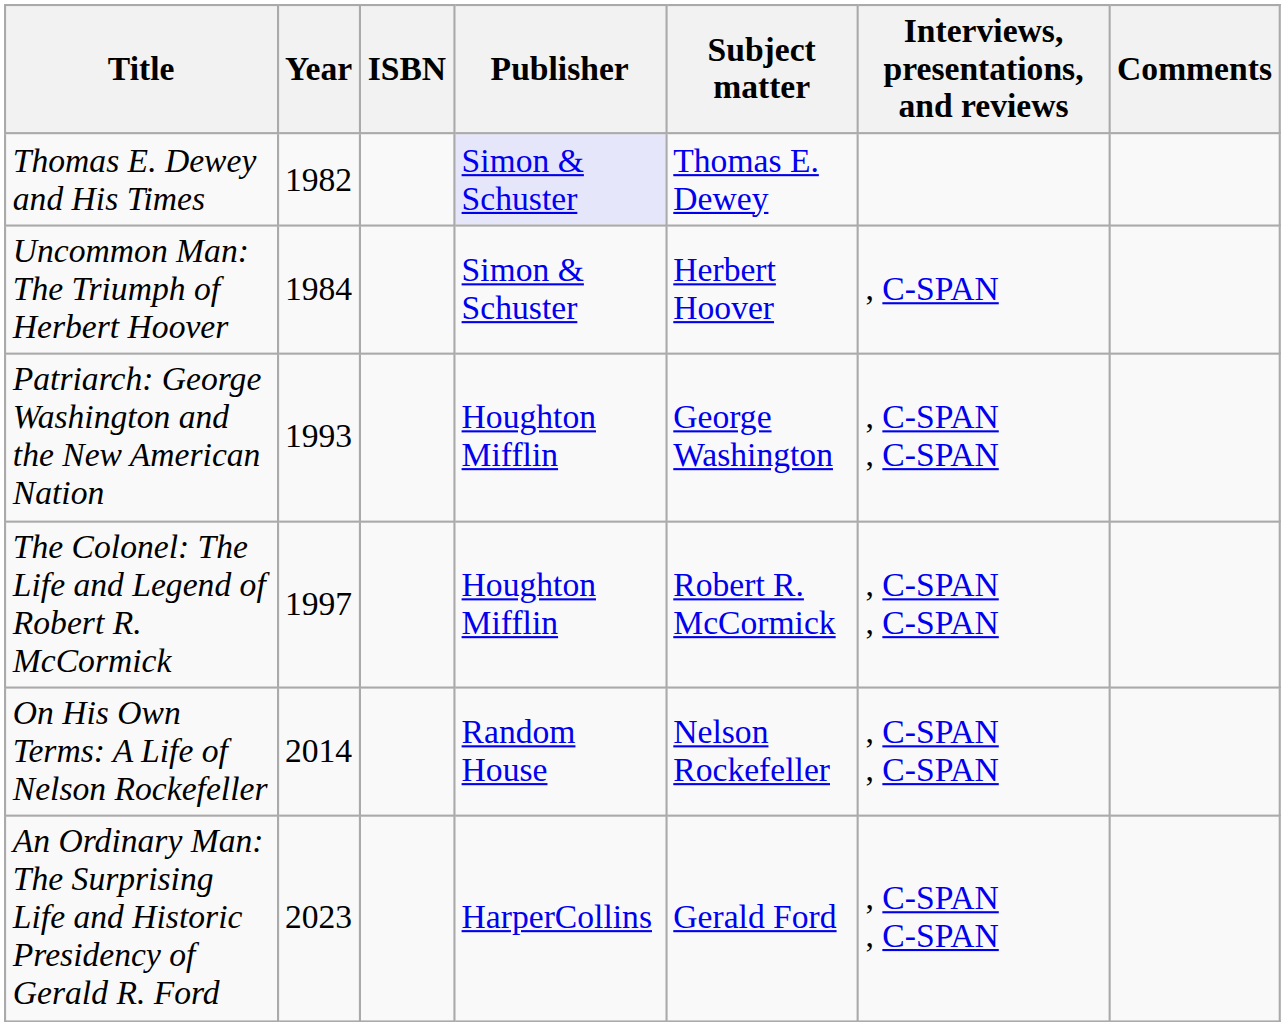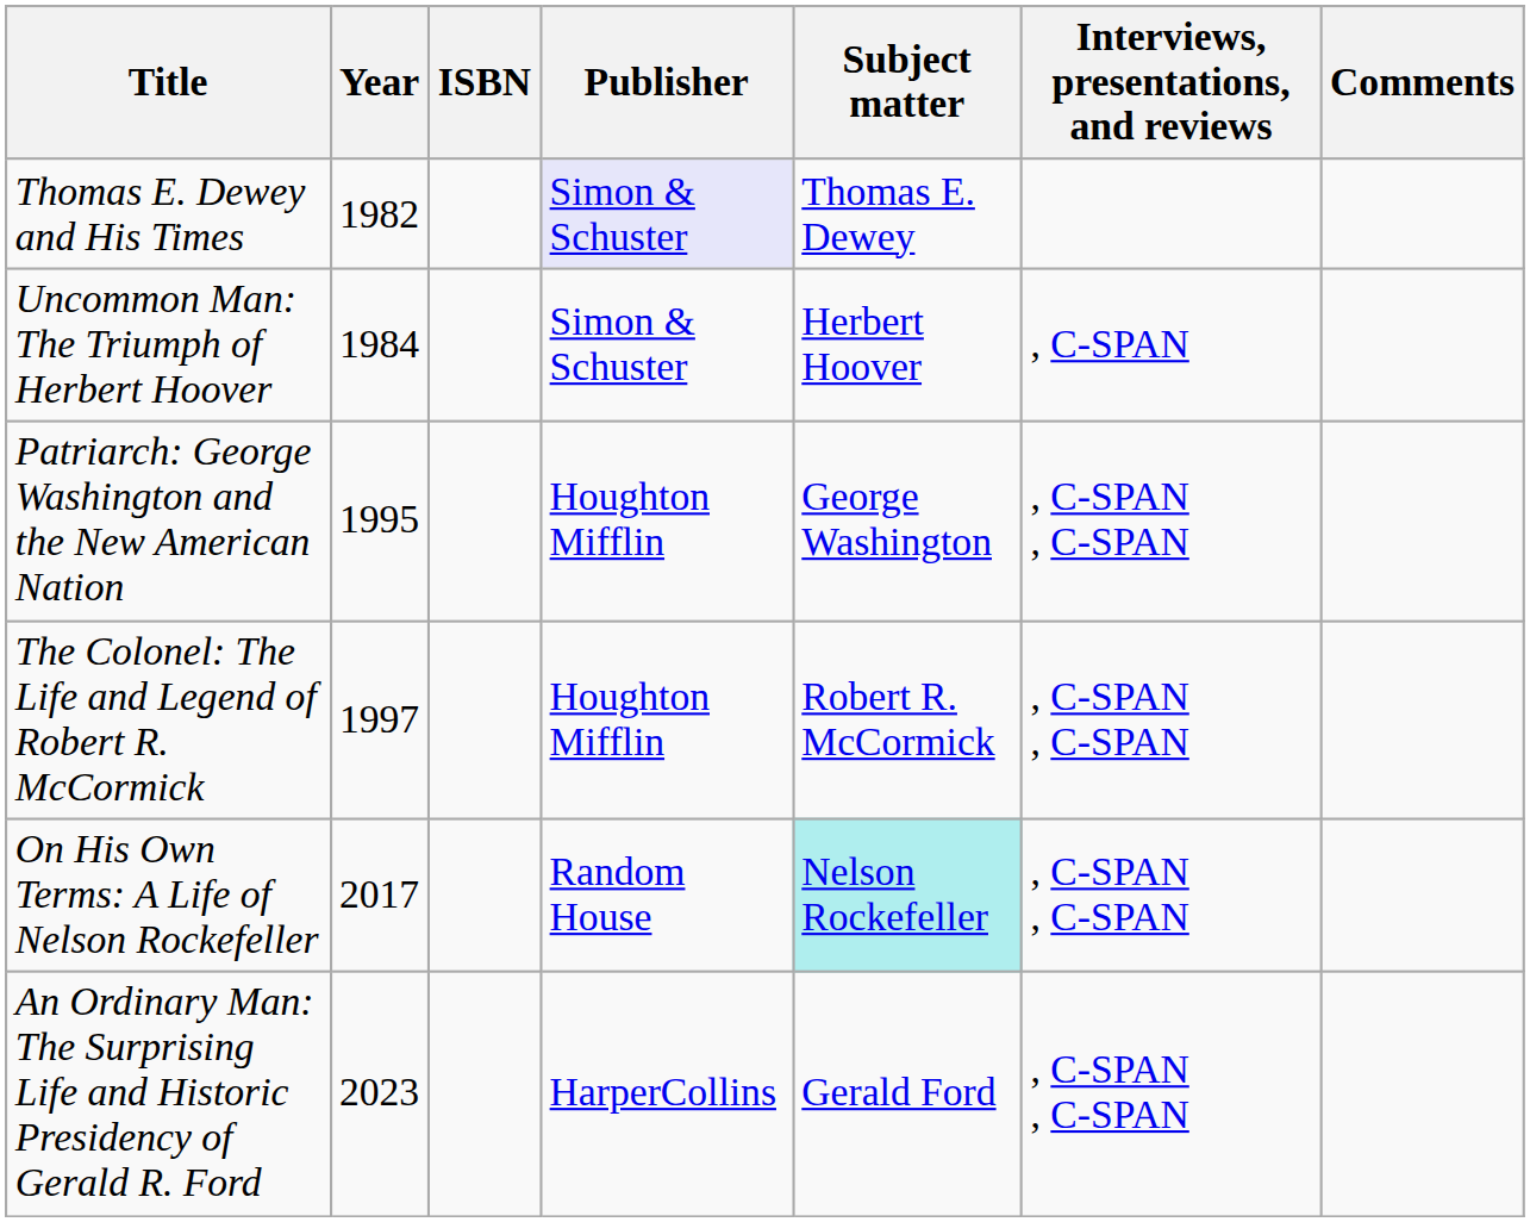 <table class="wikitable">
 <tr>
 <th>Title</th>
 <th>Year</th>
 <th>ISBN</th>
 <th>Publisher</th>
 <th>Subject matter</th>
 <th>Interviews, presentations, and reviews</th>
 <th>Comments</th>
 </tr>
 <tr>
 <td><em>Thomas E. Dewey and His Times</em></td>
 <td>1982</td>
 <td></td>
 <td style="background: lavender;"><a href='#'>Simon & Schuster</a></td>
 <td><a href='#'>Thomas E. Dewey</a></td>
 <td></td>
 <td></td>
 </tr>
 <tr>
 <td><em>Uncommon Man: The Triumph of Herbert Hoover</em></td>
 <td>1984</td>
 <td></td>
 <td><a href='#'>Simon & Schuster</a></td>
 <td><a href='#'>Herbert Hoover</a></td>
 <td>, <a href='#'>C-SPAN</a></td>
 <td></td>
 </tr>
 <tr>
 <td><em>Patriarch: George Washington and the New American Nation</em></td>
-<td>1993</td>
+<td>1995</td>
 <td></td>
 <td><a href='#'>Houghton Mifflin</a></td>
 <td><a href='#'>George Washington</a></td>
 <td>, <a href='#'>C-SPAN</a><br>, <a href='#'>C-SPAN</a></td>
 <td></td>
 </tr>
 <tr>
 <td><em>The Colonel: The Life and Legend of Robert R. McCormick</em></td>
 <td>1997</td>
 <td></td>
 <td><a href='#'>Houghton Mifflin</a></td>
 <td><a href='#'>Robert R. McCormick</a></td>
 <td>, <a href='#'>C-SPAN</a><br>, <a href='#'>C-SPAN</a></td>
 <td></td>
 </tr>
 <tr>
 <td><em>On His Own Terms: A Life of Nelson Rockefeller</em></td>
-<td>2014</td>
+<td>2017</td>
 <td></td>
 <td><a href='#'>Random House</a></td>
-<td><a href='#'>Nelson Rockefeller</a></td>
+<td style="background: paleturquoise;"><a href='#'>Nelson Rockefeller</a></td>
 <td>, <a href='#'>C-SPAN</a><br>, <a href='#'>C-SPAN</a></td>
 <td></td>
 </tr>
 <tr>
 <td><em>An Ordinary Man: The Surprising Life and Historic Presidency of Gerald R. Ford</em></td>
 <td>2023</td>
 <td></td>
 <td><a href='#'>HarperCollins</a></td>
 <td><a href='#'>Gerald Ford</a></td>
 <td>, <a href='#'>C-SPAN</a><br>, <a href='#'>C-SPAN</a></td>
 <td></td>
 </tr>
 </table>
